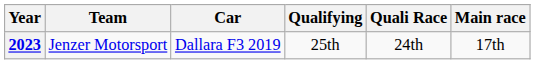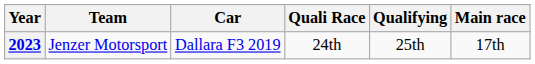 <table class="wikitable" style="text-align:center; font-size:90%;">
 <tr>
 <th>Year</th>
 <th>Team</th>
 <th>Car</th>
+<th>Quali Race</th>
 <th>Qualifying</th>
-<th>Quali Race</th>
 <th>Main race</th>
 </tr>
 <tr>
 <th><a href='#'>2023</a></th>
 <td style="text-align:left;"> <a href='#'>Jenzer Motorsport</a></td>
 <td style="text-align:left;"><a href='#'>Dallara F3 2019</a></td>
+<td>24th</td>
 <td>25th</td>
-<td>24th</td>
 <td>17th</td>
 </tr>
 </table>
